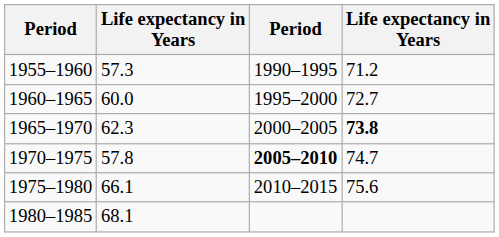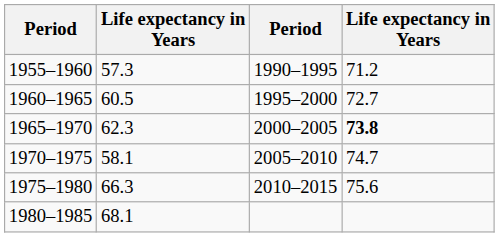 <table class="wikitable">
 <tr>
 <th>Period</th>
 <th>Life expectancy in<br>Years</th>
 <th>Period</th>
 <th>Life expectancy in<br>Years</th>
 </tr>
 <tr>
 <td>1955–1960</td>
 <td>57.3</td>
 <td>1990–1995</td>
 <td>71.2</td>
 </tr>
 <tr>
 <td>1960–1965</td>
-<td>60.0</td>
+<td>60.5</td>
 <td>1995–2000</td>
 <td>72.7</td>
 </tr>
 <tr>
 <td>1965–1970</td>
 <td>62.3</td>
 <td>2000–2005</td>
 <td><strong>73.8</strong></td>
 </tr>
 <tr>
 <td>1970–1975</td>
-<td>57.8</td>
-<td><strong>2005–2010</strong></td>
+<td>58.1</td>
+<td>2005–2010</td>
 <td>74.7</td>
 </tr>
 <tr>
 <td>1975–1980</td>
-<td>66.1</td>
+<td>66.3</td>
 <td>2010–2015</td>
 <td>75.6</td>
 </tr>
 <tr>
 <td>1980–1985</td>
 <td>68.1</td>
 <td></td>
 <td></td>
 </tr>
 </table>
